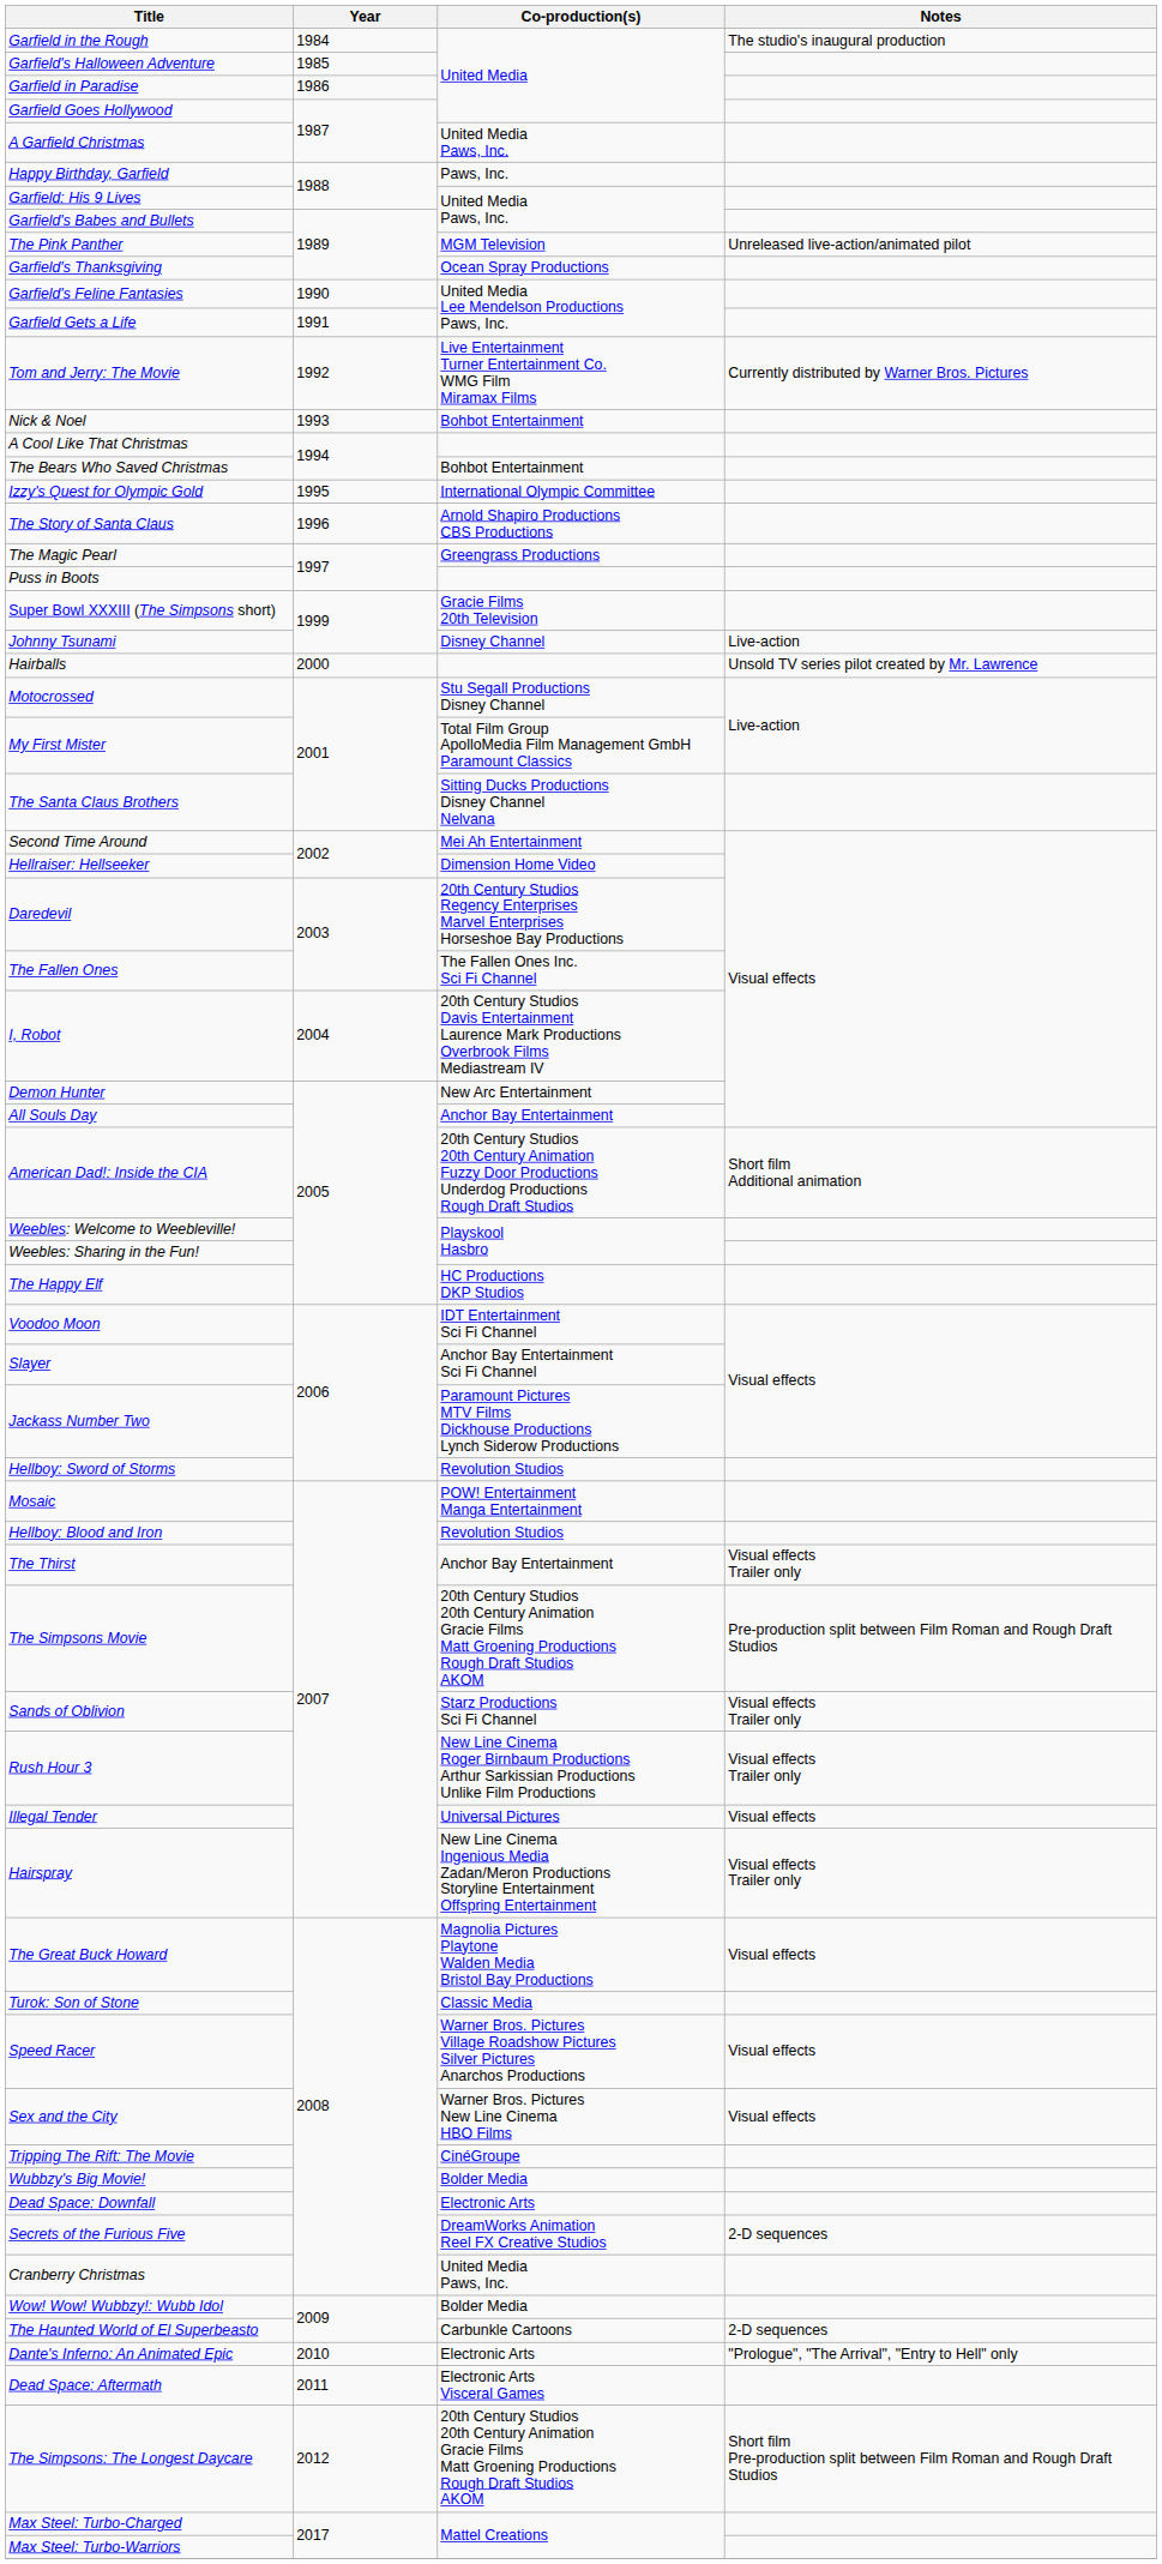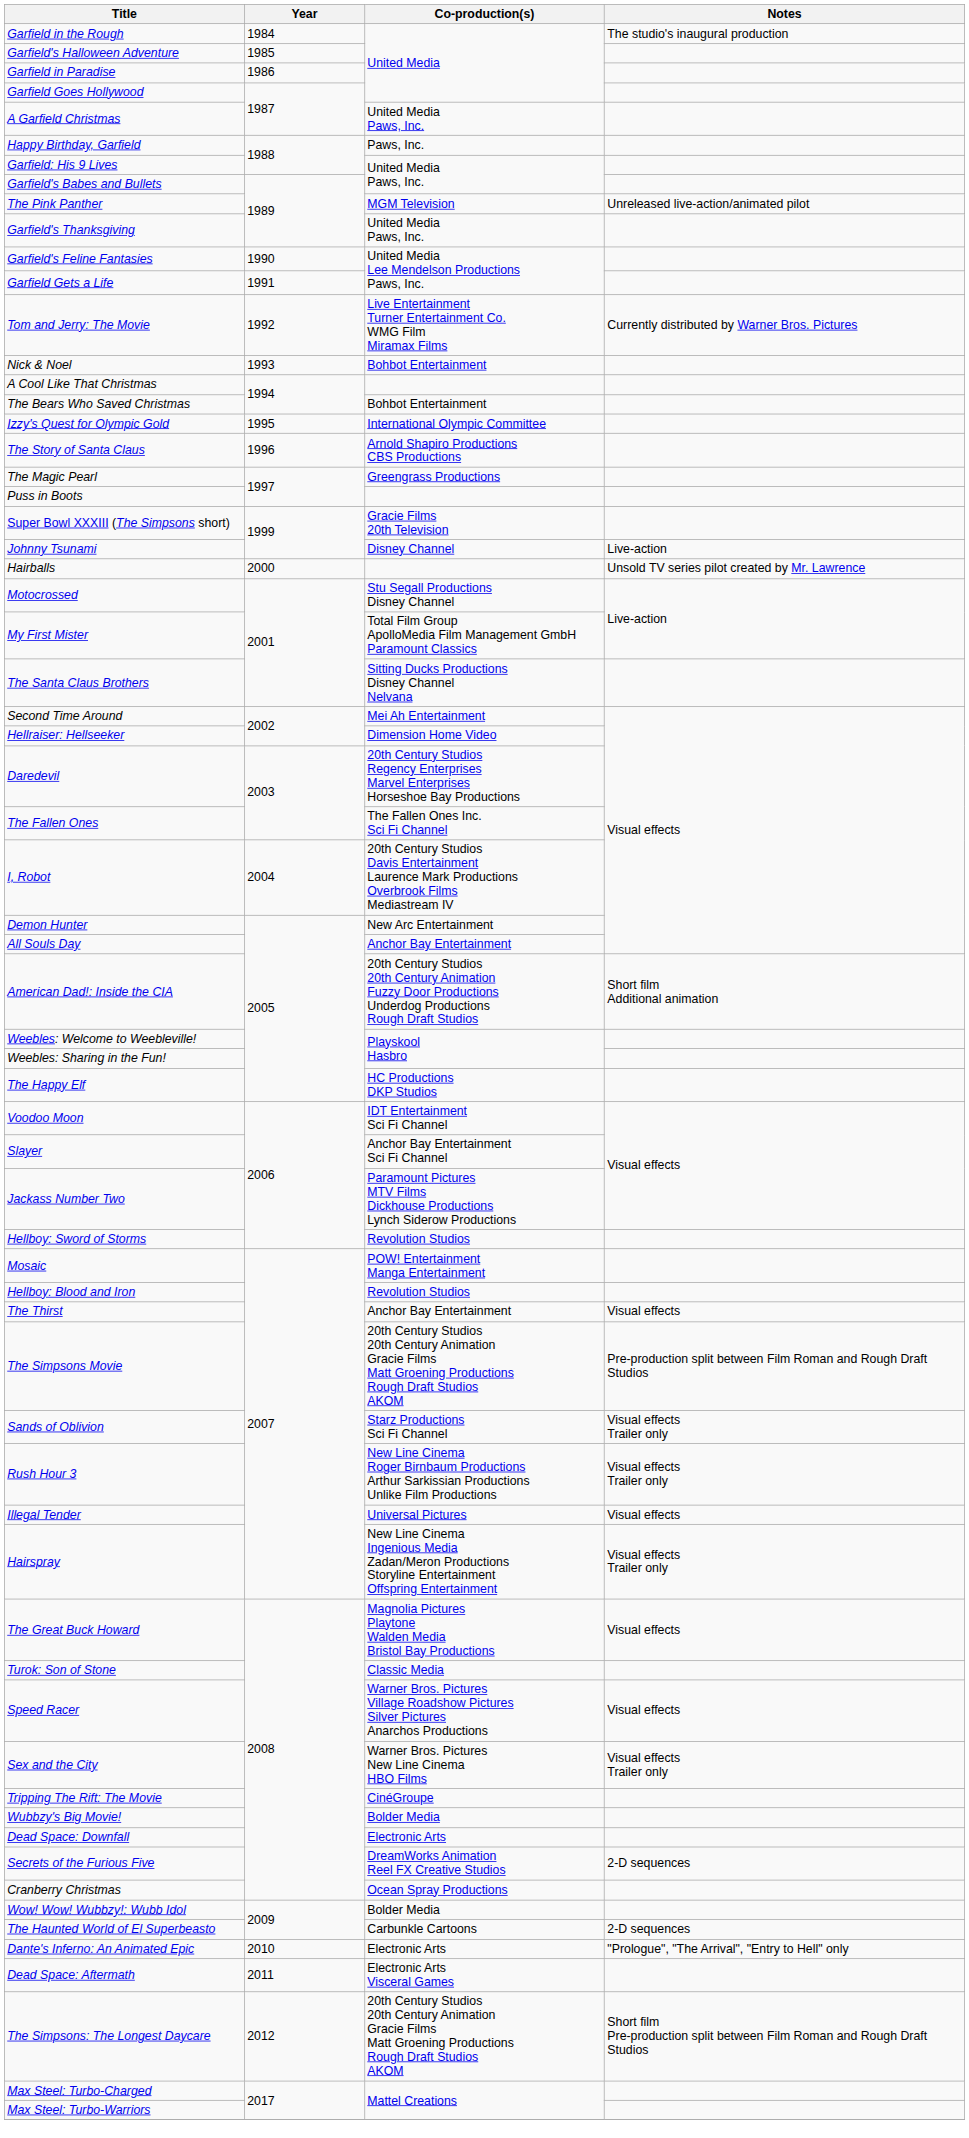 <table class="wikitable sortable" style="width: auto style="width:80%; table-layout: fixed"|>
 <tr>
 <th style="width:20%;">Title</th>
 <th style="width:10%;">Year</th>
 <th style="width:20%;">Co-production(s)</th>
 <th style="width:30%;" class="unsortable">Notes</th>
 </tr>
 <tr>
 <td><em><a href='#'>Garfield in the Rough</a></em></td>
 <td>1984</td>
 <td rowspan=4><a href='#'>United Media</a></td>
 <td>The studio's inaugural production</td>
 </tr>
 <tr>
 <td><em><a href='#'>Garfield's Halloween Adventure</a></em></td>
 <td>1985</td>
 <td></td>
 </tr>
 <tr>
 <td><em><a href='#'>Garfield in Paradise</a></em></td>
 <td>1986</td>
 <td></td>
 </tr>
 <tr>
 <td><em><a href='#'>Garfield Goes Hollywood</a></em></td>
 <td rowspan=2>1987</td>
 <td></td>
 </tr>
 <tr>
 <td><em><a href='#'>A Garfield Christmas</a></em></td>
 <td>United Media<br><a href='#'>Paws, Inc.</a></td>
 <td></td>
 </tr>
 <tr>
 <td><em><a href='#'>Happy Birthday, Garfield</a></em></td>
 <td rowspan=2>1988</td>
 <td>Paws, Inc.</td>
 <td></td>
 </tr>
 <tr>
 <td><em><a href='#'>Garfield: His 9 Lives</a></em></td>
 <td rowspan=2>United Media<br>Paws, Inc.</td>
 <td></td>
 </tr>
 <tr>
 <td><em><a href='#'>Garfield's Babes and Bullets</a></em></td>
 <td rowspan=3>1989</td>
 <td></td>
 </tr>
 <tr>
 <td><em><a href='#'>The Pink Panther</a></em></td>
 <td><a href='#'>MGM Television</a></td>
 <td>Unreleased live-action/animated pilot</td>
 </tr>
 <tr>
 <td><em><a href='#'>Garfield's Thanksgiving</a></em></td>
-<td><a href='#'>Ocean Spray Productions</a></td>
+<td>United Media<br>Paws, Inc.</td>
 <td></td>
 </tr>
 <tr>
 <td><em><a href='#'>Garfield's Feline Fantasies</a></em></td>
 <td>1990</td>
 <td rowspan=2>United Media<br><a href='#'>Lee Mendelson Productions</a><br>Paws, Inc.</td>
 <td></td>
 </tr>
 <tr>
 <td><em><a href='#'>Garfield Gets a Life</a></em></td>
 <td>1991</td>
 <td></td>
 </tr>
 <tr>
 <td><em><a href='#'>Tom and Jerry: The Movie</a></em></td>
 <td>1992</td>
 <td><a href='#'>Live Entertainment</a><br><a href='#'>Turner Entertainment Co.</a><br>WMG Film<br><a href='#'>Miramax Films</a></td>
 <td>Currently distributed by <a href='#'>Warner Bros. Pictures</a></td>
 </tr>
 <tr>
 <td><em>Nick & Noel</em></td>
 <td>1993</td>
 <td><a href='#'>Bohbot Entertainment</a></td>
 <td></td>
 </tr>
 <tr>
 <td><em>A Cool Like That Christmas</em></td>
 <td rowspan=2>1994</td>
 <td></td>
 <td></td>
 </tr>
 <tr>
 <td><em>The Bears Who Saved Christmas</em></td>
 <td>Bohbot Entertainment</td>
 <td></td>
 </tr>
 <tr>
 <td><em><a href='#'>Izzy's Quest for Olympic Gold</a></em></td>
 <td>1995</td>
 <td><a href='#'>International Olympic Committee</a></td>
 <td></td>
 </tr>
 <tr>
 <td><em><a href='#'>The Story of Santa Claus</a></em></td>
 <td>1996</td>
 <td><a href='#'>Arnold Shapiro Productions</a><br><a href='#'>CBS Productions</a></td>
 <td></td>
 </tr>
 <tr>
 <td><em>The Magic Pearl</em></td>
 <td rowspan=2>1997</td>
 <td><a href='#'>Greengrass Productions</a></td>
 <td></td>
 </tr>
 <tr>
 <td><em>Puss in Boots</em></td>
 <td></td>
 <td></td>
 </tr>
 <tr>
 <td><a href='#'>Super Bowl XXXIII</a> (<em><a href='#'>The Simpsons</a></em> short)</td>
 <td rowspan=2>1999</td>
 <td><a href='#'>Gracie Films</a><br><a href='#'>20th Television</a></td>
 <td></td>
 </tr>
 <tr>
 <td><em><a href='#'>Johnny Tsunami</a></em></td>
 <td><a href='#'>Disney Channel</a></td>
 <td>Live-action</td>
 </tr>
 <tr>
 <td><em>Hairballs</em></td>
 <td>2000</td>
 <td></td>
 <td>Unsold TV series pilot created by <a href='#'>Mr. Lawrence</a></td>
 </tr>
 <tr>
 <td><em><a href='#'>Motocrossed</a></em></td>
 <td rowspan=3>2001</td>
 <td><a href='#'>Stu Segall Productions</a><br>Disney Channel</td>
 <td rowspan=2>Live-action</td>
 </tr>
 <tr>
 <td><em><a href='#'>My First Mister</a></em></td>
 <td>Total Film Group<br>ApolloMedia Film Management GmbH<br><a href='#'>Paramount Classics</a></td>
 </tr>
 <tr>
 <td><em><a href='#'>The Santa Claus Brothers</a></em></td>
 <td><a href='#'>Sitting Ducks Productions</a><br>Disney Channel<br><a href='#'>Nelvana</a></td>
 <td></td>
 </tr>
 <tr>
 <td><em>Second Time Around</em></td>
 <td rowspan=2>2002</td>
 <td><a href='#'>Mei Ah Entertainment</a></td>
 <td rowspan=7>Visual effects</td>
 </tr>
 <tr>
 <td><em><a href='#'>Hellraiser: Hellseeker</a></em></td>
 <td><a href='#'>Dimension Home Video</a></td>
 </tr>
 <tr>
 <td><em><a href='#'>Daredevil</a></em></td>
 <td rowspan=2>2003</td>
 <td><a href='#'>20th Century Studios</a><br><a href='#'>Regency Enterprises</a><br><a href='#'>Marvel Enterprises</a><br>Horseshoe Bay Productions</td>
 </tr>
 <tr>
 <td><em><a href='#'>The Fallen Ones</a></em></td>
 <td>The Fallen Ones Inc.<br><a href='#'>Sci Fi Channel</a></td>
 </tr>
 <tr>
 <td><em><a href='#'>I, Robot</a></em></td>
 <td>2004</td>
 <td>20th Century Studios<br><a href='#'>Davis Entertainment</a><br>Laurence Mark Productions<br><a href='#'>Overbrook Films</a><br>Mediastream IV</td>
 </tr>
 <tr>
 <td><em><a href='#'>Demon Hunter</a></em></td>
 <td rowspan=6>2005</td>
 <td>New Arc Entertainment</td>
 </tr>
 <tr>
 <td><em><a href='#'>All Souls Day</a></em></td>
 <td><a href='#'>Anchor Bay Entertainment</a></td>
 </tr>
 <tr>
 <td><em><a href='#'>American Dad!: Inside the CIA</a></em></td>
 <td>20th Century Studios<br><a href='#'>20th Century Animation</a><br><a href='#'>Fuzzy Door Productions</a><br>Underdog Productions<br><a href='#'>Rough Draft Studios</a></td>
 <td>Short film<br>Additional animation</td>
 </tr>
 <tr>
 <td><em><a href='#'>Weebles</a>: Welcome to Weebleville!</em></td>
 <td rowspan=2><a href='#'>Playskool</a><br><a href='#'>Hasbro</a></td>
 <td></td>
 </tr>
 <tr>
 <td><em>Weebles: Sharing in the Fun!</em></td>
 <td></td>
 </tr>
 <tr>
 <td><em><a href='#'>The Happy Elf</a></em></td>
 <td><a href='#'>HC Productions</a><br><a href='#'>DKP Studios</a></td>
 <td></td>
 </tr>
 <tr>
 <td><em><a href='#'>Voodoo Moon</a></em></td>
 <td rowspan=4>2006</td>
 <td><a href='#'>IDT Entertainment</a><br>Sci Fi Channel</td>
 <td rowspan=3>Visual effects</td>
 </tr>
 <tr>
 <td><em><a href='#'>Slayer</a></em></td>
 <td>Anchor Bay Entertainment<br>Sci Fi Channel</td>
 </tr>
 <tr>
 <td><em><a href='#'>Jackass Number Two</a></em></td>
 <td><a href='#'>Paramount Pictures</a><br><a href='#'>MTV Films</a><br><a href='#'>Dickhouse Productions</a><br>Lynch Siderow Productions</td>
 </tr>
 <tr>
 <td><em><a href='#'>Hellboy: Sword of Storms</a></em></td>
 <td><a href='#'>Revolution Studios</a></td>
 <td></td>
 </tr>
 <tr>
 <td><em><a href='#'>Mosaic</a></em></td>
 <td rowspan=8>2007</td>
 <td><a href='#'>POW! Entertainment</a><br><a href='#'>Manga Entertainment</a></td>
 <td></td>
 </tr>
 <tr>
 <td><em><a href='#'>Hellboy: Blood and Iron</a></em></td>
 <td><a href='#'>Revolution Studios</a></td>
 <td></td>
 </tr>
 <tr>
 <td><em><a href='#'>The Thirst</a></em></td>
 <td>Anchor Bay Entertainment</td>
-<td>Visual effects<br>Trailer only</td>
+<td>Visual effects</td>
 </tr>
 <tr>
 <td><em><a href='#'>The Simpsons Movie</a></em></td>
 <td>20th Century Studios<br>20th Century Animation<br>Gracie Films<br><a href='#'>Matt Groening Productions</a><br><a href='#'>Rough Draft Studios</a><br><a href='#'>AKOM</a></td>
 <td>Pre-production split between Film Roman and Rough Draft Studios</td>
 </tr>
 <tr>
 <td><em><a href='#'>Sands of Oblivion</a></em></td>
 <td><a href='#'>Starz Productions</a><br>Sci Fi Channel</td>
 <td>Visual effects<br>Trailer only</td>
 </tr>
 <tr>
 <td><em><a href='#'>Rush Hour 3</a></em></td>
 <td><a href='#'>New Line Cinema</a><br><a href='#'>Roger Birnbaum Productions</a><br>Arthur Sarkissian Productions<br>Unlike Film Productions</td>
 <td>Visual effects<br>Trailer only</td>
 </tr>
 <tr>
 <td><em><a href='#'>Illegal Tender</a></em></td>
 <td><a href='#'>Universal Pictures</a></td>
 <td>Visual effects</td>
 </tr>
 <tr>
 <td><em><a href='#'>Hairspray</a></em></td>
 <td>New Line Cinema<br><a href='#'>Ingenious Media</a><br>Zadan/Meron Productions<br>Storyline Entertainment<br><a href='#'>Offspring Entertainment</a></td>
 <td>Visual effects<br>Trailer only</td>
 </tr>
 <tr>
 <td><em><a href='#'>The Great Buck Howard</a></em></td>
 <td rowspan=9>2008</td>
 <td><a href='#'>Magnolia Pictures</a><br><a href='#'>Playtone</a><br><a href='#'>Walden Media</a><br><a href='#'>Bristol Bay Productions</a></td>
 <td>Visual effects</td>
 </tr>
 <tr>
 <td><em><a href='#'>Turok: Son of Stone</a></em></td>
 <td><a href='#'>Classic Media</a></td>
 <td></td>
 </tr>
 <tr>
 <td><em><a href='#'>Speed Racer</a></em></td>
 <td><a href='#'>Warner Bros. Pictures</a><br><a href='#'>Village Roadshow Pictures</a><br><a href='#'>Silver Pictures</a><br>Anarchos Productions</td>
 <td>Visual effects</td>
 </tr>
 <tr>
 <td><em><a href='#'>Sex and the City</a></em></td>
 <td>Warner Bros. Pictures<br>New Line Cinema<br><a href='#'>HBO Films</a></td>
-<td>Visual effects</td>
+<td>Visual effects<br>Trailer only</td>
 </tr>
 <tr>
 <td><em><a href='#'>Tripping The Rift: The Movie</a></em></td>
 <td><a href='#'>CinéGroupe</a></td>
 <td></td>
 </tr>
 <tr>
 <td><em><a href='#'>Wubbzy's Big Movie!</a></em></td>
 <td><a href='#'>Bolder Media</a></td>
 <td></td>
 </tr>
 <tr>
 <td><em><a href='#'>Dead Space: Downfall</a></em></td>
 <td><a href='#'>Electronic Arts</a></td>
 <td></td>
 </tr>
 <tr>
 <td><em><a href='#'>Secrets of the Furious Five</a></em></td>
 <td><a href='#'>DreamWorks Animation</a><br><a href='#'>Reel FX Creative Studios</a></td>
 <td>2-D sequences</td>
 </tr>
 <tr>
 <td><em>Cranberry Christmas</em></td>
-<td>United Media<br>Paws, Inc.</td>
+<td><a href='#'>Ocean Spray Productions</a></td>
 <td></td>
 </tr>
 <tr>
 <td><em><a href='#'>Wow! Wow! Wubbzy!: Wubb Idol</a></em></td>
 <td rowspan=2>2009</td>
 <td>Bolder Media</td>
 <td></td>
 </tr>
 <tr>
 <td><em><a href='#'>The Haunted World of El Superbeasto</a></em></td>
 <td>Carbunkle Cartoons</td>
 <td>2-D sequences</td>
 </tr>
 <tr>
 <td><em><a href='#'>Dante's Inferno: An Animated Epic</a></em></td>
 <td>2010</td>
 <td>Electronic Arts</td>
 <td>"Prologue", "The Arrival", "Entry to Hell" only</td>
 </tr>
 <tr>
 <td><em><a href='#'>Dead Space: Aftermath</a></em></td>
 <td>2011</td>
 <td>Electronic Arts<br><a href='#'>Visceral Games</a></td>
 <td></td>
 </tr>
 <tr>
 <td><em><a href='#'>The Simpsons: The Longest Daycare</a></em></td>
 <td>2012</td>
 <td>20th Century Studios<br>20th Century Animation<br>Gracie Films<br>Matt Groening Productions<br><a href='#'>Rough Draft Studios</a><br><a href='#'>AKOM</a></td>
 <td>Short film<br>Pre-production split between Film Roman and Rough Draft Studios</td>
 </tr>
 <tr>
 <td><em><a href='#'>Max Steel: Turbo-Charged</a></em></td>
 <td rowspan="2">2017</td>
 <td rowspan="2"><a href='#'>Mattel Creations</a></td>
 <td></td>
 </tr>
 <tr>
 <td><em><a href='#'>Max Steel: Turbo-Warriors</a></em></td>
 <td></td>
 </tr>
 <tr>
 </tr>
 </table>
